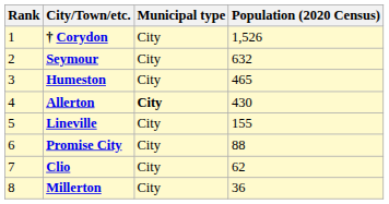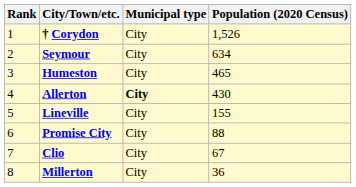 <table class="wikitable sortable">
 <tr>
 <th>Rank</th>
 <th>City/Town/etc.</th>
 <th>Municipal type</th>
 <th>Population (2020 Census)</th>
 </tr>
 <tr style="background-color:#FFFACD;">
 <td>1</td>
 <td><strong>†</strong> <strong><a href='#'>Corydon</a></strong></td>
 <td>City</td>
 <td>1,526</td>
 </tr>
 <tr style="background-color:#FFFACD;">
 <td>2</td>
 <td><strong><a href='#'>Seymour</a></strong></td>
 <td>City</td>
-<td>632</td>
+<td>634</td>
 </tr>
 <tr style="background-color:#FFFACD;">
 <td>3</td>
 <td><strong><a href='#'>Humeston</a></strong></td>
 <td>City</td>
 <td>465</td>
 </tr>
 <tr style="background-color:#FFFACD;">
 <td>4</td>
 <td><strong><a href='#'>Allerton</a></strong></td>
 <td><strong>City</strong></td>
 <td>430</td>
 </tr>
 <tr style="background-color:#FFFACD;">
 <td>5</td>
 <td><strong><a href='#'>Lineville</a></strong></td>
 <td>City</td>
 <td>155</td>
 </tr>
 <tr style="background-color:#FFFACD;">
 <td>6</td>
 <td><strong><a href='#'>Promise City</a></strong></td>
 <td>City</td>
 <td>88</td>
 </tr>
 <tr style="background-color:#FFFACD;">
 <td>7</td>
 <td><strong><a href='#'>Clio</a></strong></td>
 <td>City</td>
-<td>62</td>
+<td>67</td>
 </tr>
 <tr style="background-color:#FFFACD;">
 <td>8</td>
 <td><strong><a href='#'>Millerton</a></strong></td>
 <td>City</td>
 <td>36</td>
 </tr>
 </table>
